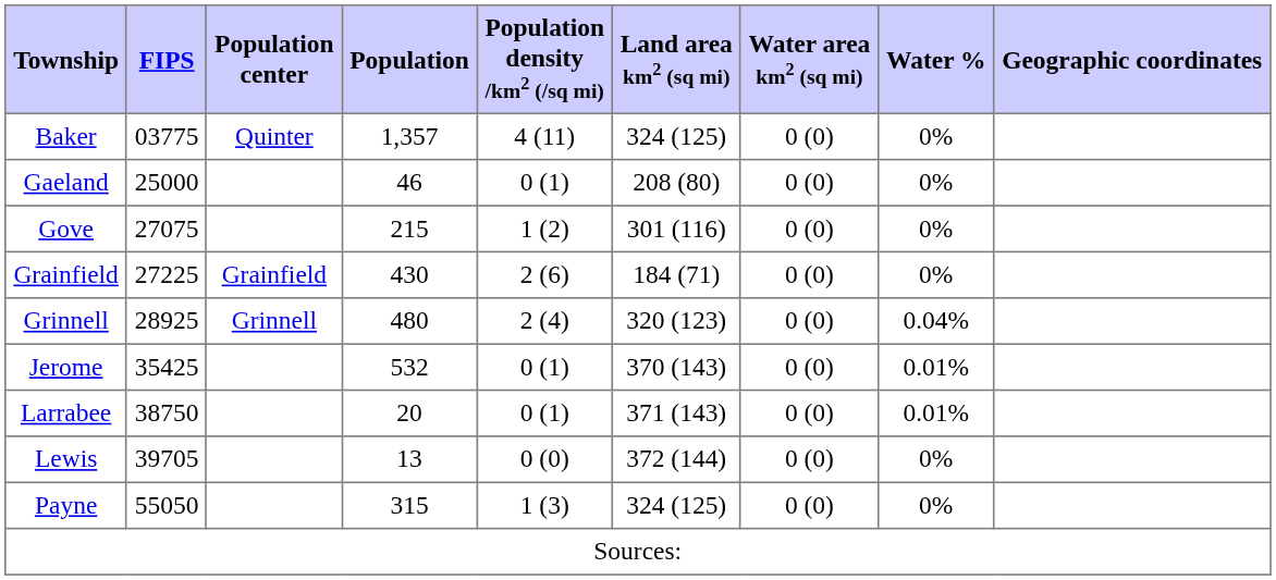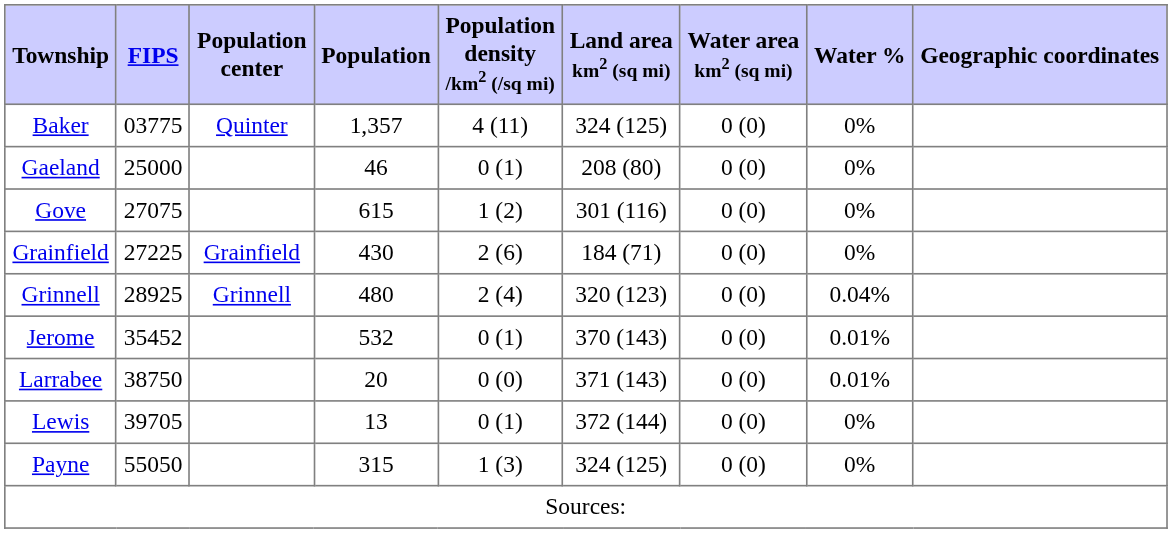 <table class="toccolours" border=1 cellspacing=0 cellpadding=4 style="text-align:center; border-collapse:collapse; font-size:90%;">
 <tr style="background:#ccccff">
 <th>Township</th>
 <th><a href='#'>FIPS</a></th>
 <th>Population<br>center</th>
 <th>Population</th>
 <th>Population<br>density<br><small>/km<sup>2</sup> (/sq mi)</small></th>
 <th>Land area<br><small>km<sup>2</sup> (sq mi)</small></th>
 <th>Water area<br><small>km<sup>2</sup> (sq mi)</small></th>
 <th>Water %</th>
 <th>Geographic coordinates</th>
 </tr>
 <tr>
 <td><a href='#'>Baker</a></td>
 <td>03775</td>
 <td><a href='#'>Quinter</a></td>
 <td>1,357</td>
 <td>4 (11)</td>
 <td>324 (125)</td>
 <td>0 (0)</td>
 <td>0%</td>
 <td></td>
 </tr>
 <tr>
 <td><a href='#'>Gaeland</a></td>
 <td>25000</td>
 <td></td>
 <td>46</td>
 <td>0 (1)</td>
 <td>208 (80)</td>
 <td>0 (0)</td>
 <td>0%</td>
 <td></td>
 </tr>
 <tr>
 <td><a href='#'>Gove</a></td>
 <td>27075</td>
 <td></td>
-<td>215</td>
+<td>615</td>
 <td>1 (2)</td>
 <td>301 (116)</td>
 <td>0 (0)</td>
 <td>0%</td>
 <td></td>
 </tr>
 <tr>
 <td><a href='#'>Grainfield</a></td>
 <td>27225</td>
 <td><a href='#'>Grainfield</a></td>
 <td>430</td>
 <td>2 (6)</td>
 <td>184 (71)</td>
 <td>0 (0)</td>
 <td>0%</td>
 <td></td>
 </tr>
 <tr>
 <td><a href='#'>Grinnell</a></td>
 <td>28925</td>
 <td><a href='#'>Grinnell</a></td>
 <td>480</td>
 <td>2 (4)</td>
 <td>320 (123)</td>
 <td>0 (0)</td>
 <td>0.04%</td>
 <td></td>
 </tr>
 <tr>
 <td><a href='#'>Jerome</a></td>
-<td>35425</td>
+<td>35452</td>
 <td></td>
 <td>532</td>
 <td>0 (1)</td>
 <td>370 (143)</td>
 <td>0 (0)</td>
 <td>0.01%</td>
 <td></td>
 </tr>
 <tr>
 <td><a href='#'>Larrabee</a></td>
 <td>38750</td>
 <td></td>
 <td>20</td>
-<td>0 (1)</td>
+<td>0 (0)</td>
 <td>371 (143)</td>
 <td>0 (0)</td>
 <td>0.01%</td>
 <td></td>
 </tr>
 <tr>
 <td><a href='#'>Lewis</a></td>
 <td>39705</td>
 <td></td>
 <td>13</td>
-<td>0 (0)</td>
+<td>0 (1)</td>
 <td>372 (144)</td>
 <td>0 (0)</td>
 <td>0%</td>
 <td></td>
 </tr>
 <tr>
 <td><a href='#'>Payne</a></td>
 <td>55050</td>
 <td></td>
 <td>315</td>
 <td>1 (3)</td>
 <td>324 (125)</td>
 <td>0 (0)</td>
 <td>0%</td>
 <td></td>
 </tr>
 <tr>
 <td colspan=9>Sources: </td>
 </tr>
 </table>
